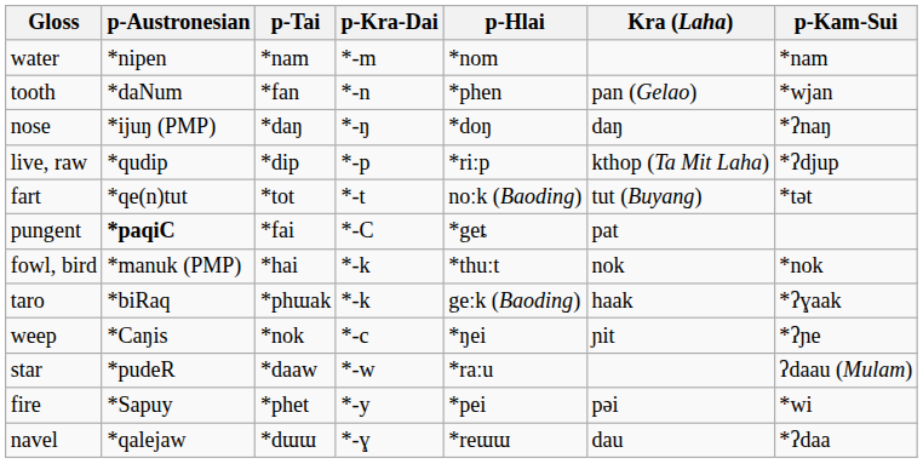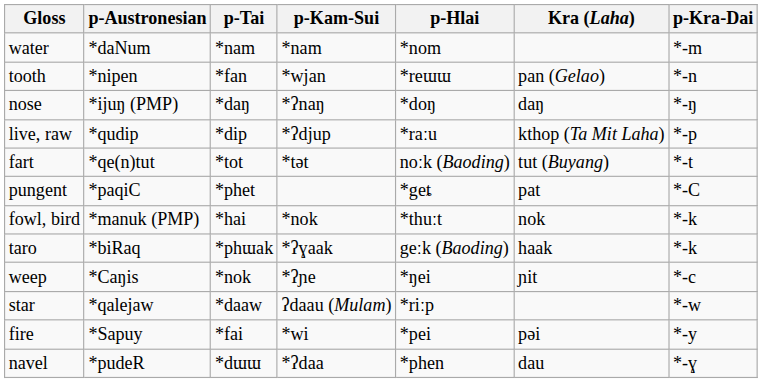 <table class="wikitable sortable">
 <tr>
 <th>Gloss</th>
 <th>p-Austronesian</th>
 <th>p-Tai</th>
-<th>p-Kra-Dai</th>
+<th>p-Kam-Sui</th>
 <th>p-Hlai</th>
 <th>Kra (<em>Laha</em>)</th>
-<th>p-Kam-Sui</th>
+<th>p-Kra-Dai</th>
 </tr>
 <tr>
 <td>water</td>
-<td>*nipen</td>
+<td>*daNum</td>
 <td>*nam</td>
-<td>*-m</td>
+<td>*nam</td>
 <td>*nom</td>
 <td></td>
-<td>*nam</td>
+<td>*-m</td>
 </tr>
 <tr>
 <td>tooth</td>
-<td>*daNum</td>
+<td>*nipen</td>
 <td>*fan</td>
+<td>*wjan</td>
+<td>*reɯɯ</td>
+<td>pan (<em>Gelao</em>)</td>
 <td>*-n</td>
-<td>*phen</td>
-<td>pan (<em>Gelao</em>)</td>
-<td>*wjan</td>
 </tr>
 <tr>
 <td>nose</td>
 <td>*ijuŋ (PMP)</td>
 <td>*daŋ</td>
-<td>*-ŋ</td>
+<td>*ʔnaŋ</td>
 <td>*doŋ</td>
 <td>daŋ</td>
-<td>*ʔnaŋ</td>
+<td>*-ŋ</td>
 </tr>
 <tr>
 <td>live, raw</td>
 <td>*qudip</td>
 <td>*dip</td>
+<td>*ʔdjup</td>
+<td>*raːu</td>
+<td>kthop (<em>Ta Mit Laha</em>)</td>
 <td>*-p</td>
-<td>*riːp</td>
-<td>kthop (<em>Ta Mit Laha</em>)</td>
-<td>*ʔdjup</td>
 </tr>
 <tr>
 <td>fart</td>
 <td>*qe(n)tut</td>
 <td>*tot</td>
-<td>*-t</td>
+<td>*tət</td>
 <td>noːk (<em>Baoding</em>)</td>
 <td>tut (<em>Buyang</em>)</td>
-<td>*tət</td>
+<td>*-t</td>
 </tr>
 <tr>
 <td>pungent</td>
-<td><strong>*paqiC</strong></td>
-<td>*fai</td>
-<td>*-C</td>
+<td>*paqiC</td>
+<td>*phet</td>
+<td></td>
 <td>*geȶ</td>
 <td>pat</td>
-<td></td>
+<td>*-C</td>
 </tr>
 <tr>
 <td>fowl, bird</td>
 <td>*manuk (PMP)</td>
 <td>*hai</td>
-<td>*-k</td>
+<td>*nok</td>
 <td>*thuːt</td>
 <td>nok</td>
-<td>*nok</td>
+<td>*-k</td>
 </tr>
 <tr>
 <td>taro</td>
 <td>*biRaq</td>
 <td>*phɯak</td>
-<td>*-k</td>
+<td>*ʔɣaak</td>
 <td>geːk (<em>Baoding</em>)</td>
 <td>haak</td>
-<td>*ʔɣaak</td>
+<td>*-k</td>
 </tr>
 <tr>
 <td>weep</td>
 <td>*Caŋis</td>
 <td>*nok</td>
-<td>*-c</td>
+<td>*ʔɲe</td>
 <td>*ŋei</td>
 <td>ɲit</td>
-<td>*ʔɲe</td>
+<td>*-c</td>
 </tr>
 <tr>
 <td>star</td>
-<td>*pudeR</td>
+<td>*qalejaw</td>
 <td>*daaw</td>
+<td>ʔdaau (<em>Mulam</em>)</td>
+<td>*riːp</td>
+<td></td>
 <td>*-w</td>
-<td>*raːu</td>
-<td></td>
-<td>ʔdaau (<em>Mulam</em>)</td>
 </tr>
 <tr>
 <td>fire</td>
 <td>*Sapuy</td>
-<td>*phet</td>
-<td>*-y</td>
+<td>*fai</td>
+<td>*wi</td>
 <td>*pei</td>
 <td>pəi</td>
-<td>*wi</td>
+<td>*-y</td>
 </tr>
 <tr>
 <td>navel</td>
-<td>*qalejaw</td>
+<td>*pudeR</td>
 <td>*dɯɯ</td>
+<td>*ʔdaa</td>
+<td>*phen</td>
+<td>dau</td>
 <td>*-ɣ</td>
-<td>*reɯɯ</td>
-<td>dau</td>
-<td>*ʔdaa</td>
 </tr>
 </table>
